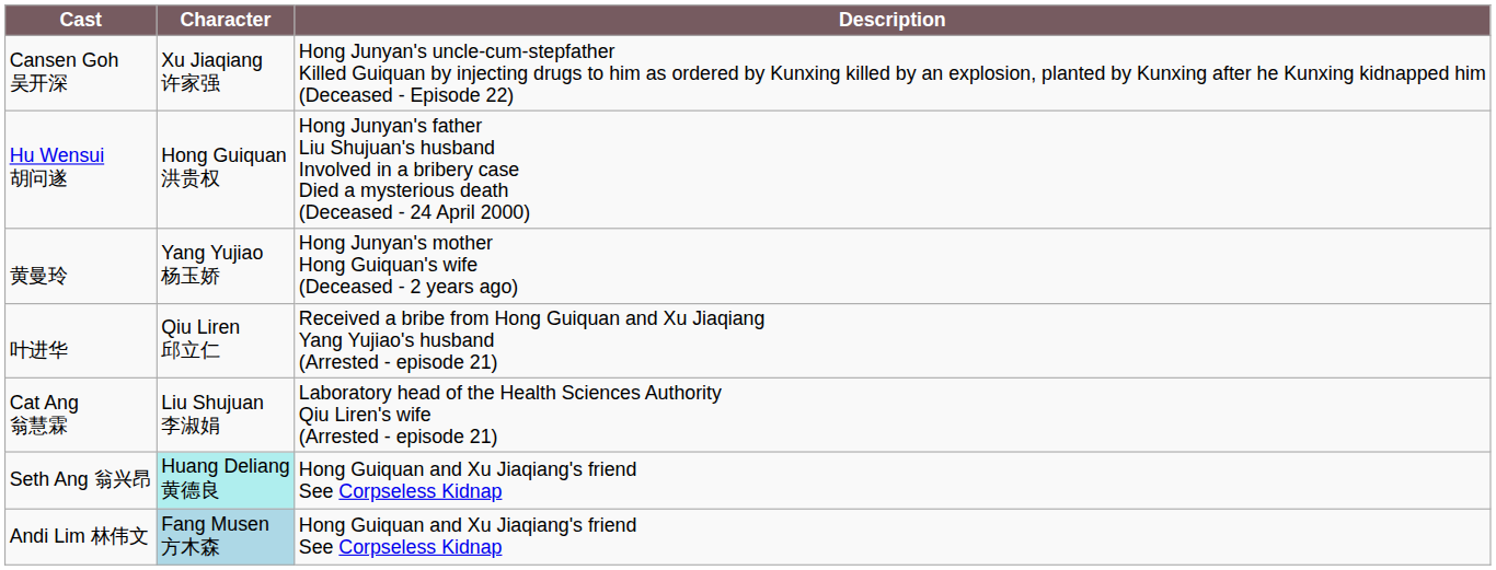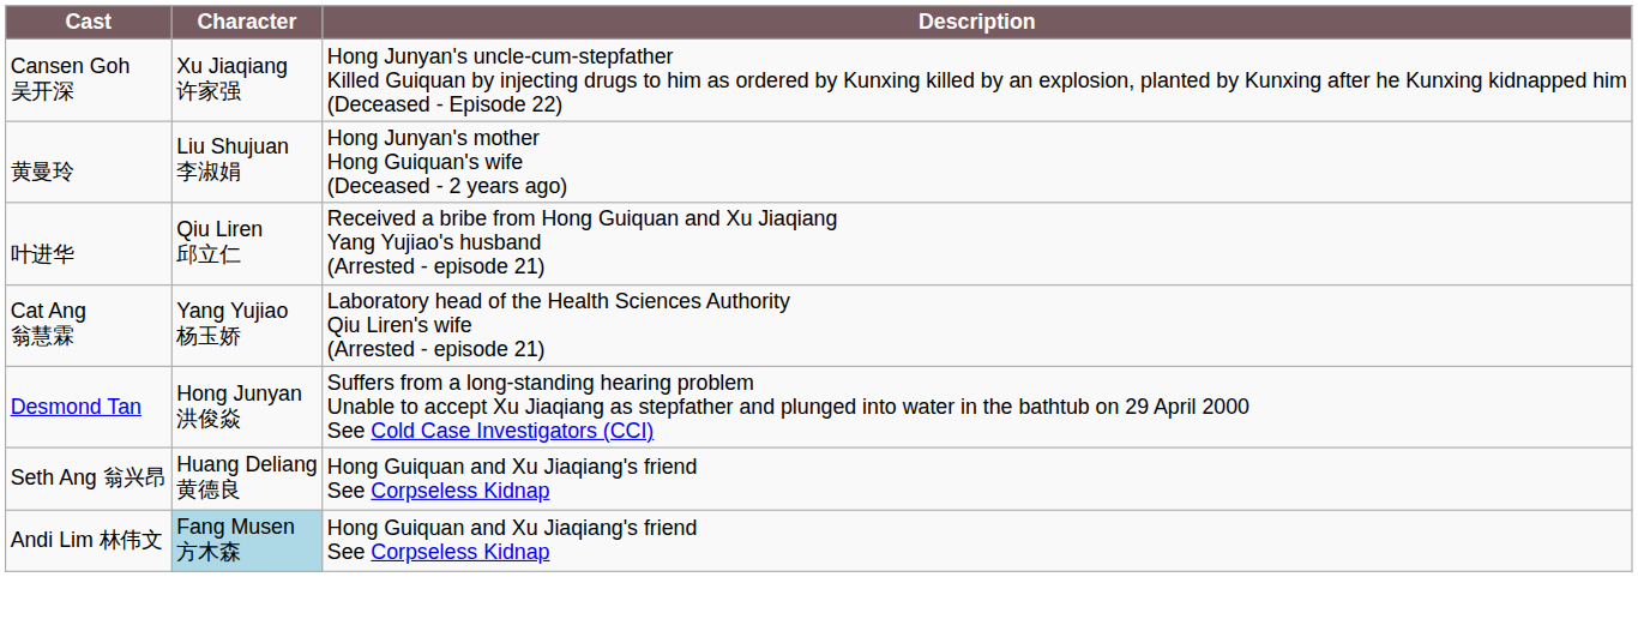 <table class="wikitable">
 <tr>
 <th style="background:#765b60; color:white">Cast</th>
 <th style="background:#765b60; color:white">Character</th>
 <th style="background:#765b60; color:white">Description</th>
 </tr>
 <tr>
 <td>Cansen Goh <br> 吴开深</td>
 <td>Xu Jiaqiang <br> 许家强</td>
 <td>Hong Junyan's uncle-cum-stepfather <br> Killed Guiquan by injecting drugs to him as ordered by Kunxing killed by an explosion, planted by Kunxing after he Kunxing kidnapped him<br> (Deceased - Episode 22)</td>
 </tr>
 <tr>
-<td><a href='#'>Hu Wensui</a> <br> 胡问遂</td>
-<td>Hong Guiquan <br> 洪贵权</td>
-<td>Hong Junyan's father <br> Liu Shujuan's husband <br> Involved in a bribery case <br> Died a mysterious death <br> (Deceased - 24 April 2000)</td>
-</tr>
-<tr>
 <td><br> 黄曼玲</td>
-<td>Yang Yujiao <br> 杨玉娇</td>
+<td>Liu Shujuan <br> 李淑娟</td>
 <td>Hong Junyan's mother <br> Hong Guiquan's wife <br> (Deceased - 2 years ago)</td>
 </tr>
 <tr>
 <td><br> 叶进华</td>
 <td>Qiu Liren <br> 邱立仁</td>
 <td>Received a bribe from Hong Guiquan and Xu Jiaqiang <br> Yang Yujiao's husband <br> (Arrested - episode 21)</td>
 </tr>
 <tr>
 <td>Cat Ang <br> 翁慧霖</td>
-<td>Liu Shujuan <br> 李淑娟</td>
+<td>Yang Yujiao <br> 杨玉娇</td>
 <td>Laboratory head of the Health Sciences Authority <br> Qiu Liren's wife <br> (Arrested - episode 21)</td>
 </tr>
 <tr>
+<td><a href='#'>Desmond Tan</a></td>
+<td>Hong Junyan <br> 洪俊焱</td>
+<td>Suffers from a long-standing hearing problem <br> Unable to accept Xu Jiaqiang as stepfather and plunged into water in the bathtub on 29 April 2000 <br> See <a href='#'>Cold Case Investigators (CCI)</a></td>
+</tr>
+<tr>
 <td>Seth Ang 翁兴昂</td>
-<td style="background: paleturquoise;">Huang Deliang <br> 黄德良</td>
+<td>Huang Deliang <br> 黄德良</td>
 <td>Hong Guiquan and Xu Jiaqiang's friend <br> See <a href='#'>Corpseless Kidnap</a></td>
 </tr>
 <tr>
 <td>Andi Lim 林伟文</td>
 <td style="background: lightblue;">Fang Musen <br> 方木森</td>
 <td>Hong Guiquan and Xu Jiaqiang's friend <br> See <a href='#'>Corpseless Kidnap</a></td>
 </tr>
 </table>
